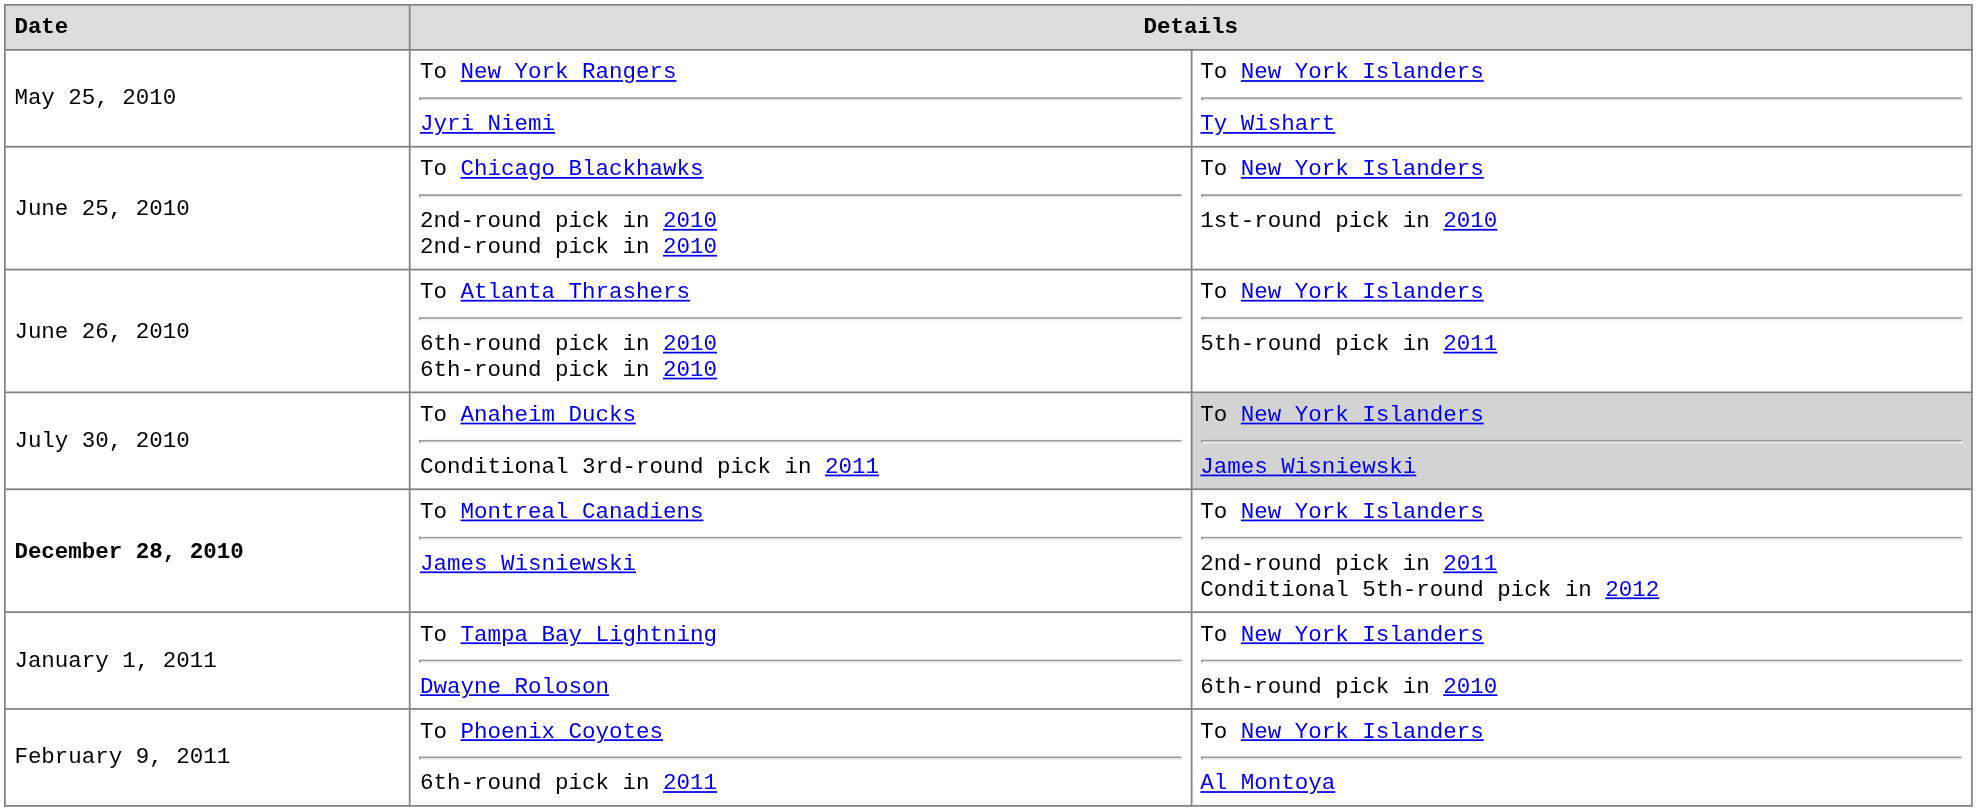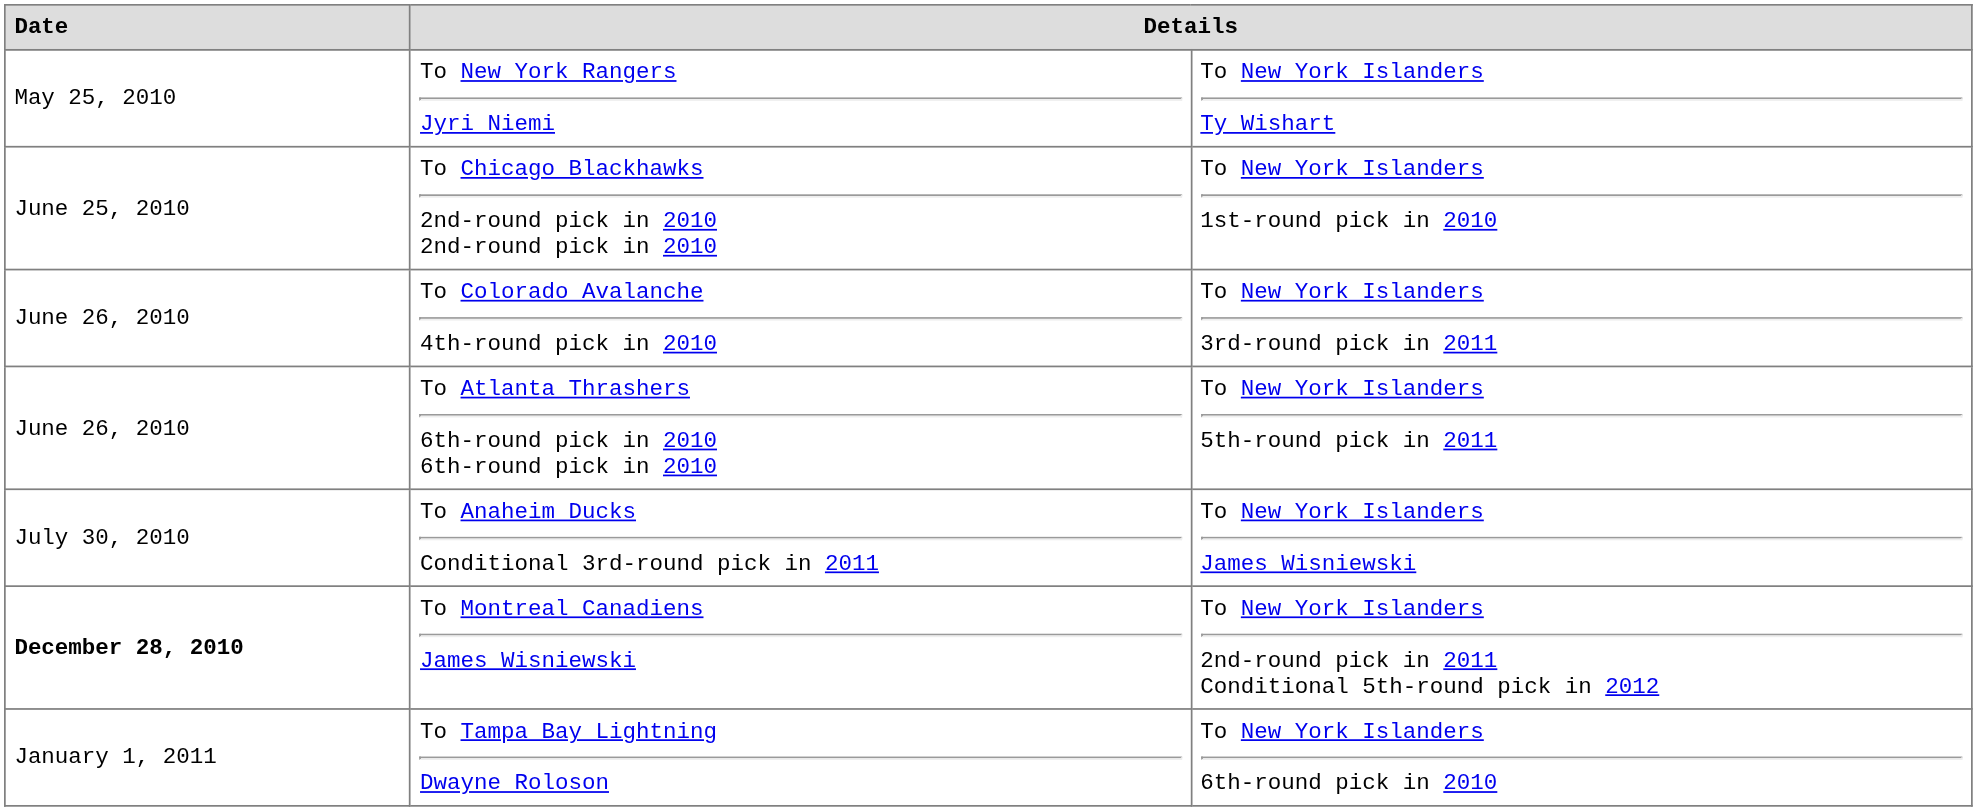 <table border="1" cellpadding="5" style="border-collapse:collapse; width:90%;">
 <tr style="background:#ddd;">
 <th style="text-align:left;">Date</th>
 <th colspan="2">Details</th>
 </tr>
 <tr>
 <td>May 25, 2010</td>
 <td valign="top">To <a href='#'>New York Rangers</a> <hr><a href='#'>Jyri Niemi</a></td>
 <td valign="top">To <a href='#'>New York Islanders</a> <hr><a href='#'>Ty Wishart</a></td>
 </tr>
 <tr>
 <td>June 25, 2010</td>
 <td valign="top">To <a href='#'>Chicago Blackhawks</a> <hr>2nd-round pick in <a href='#'>2010</a><br>2nd-round pick in <a href='#'>2010</a></td>
 <td valign="top">To <a href='#'>New York Islanders</a> <hr>1st-round pick in <a href='#'>2010</a></td>
 </tr>
 <tr>
 <td>June 26, 2010</td>
+<td valign="top">To <a href='#'>Colorado Avalanche</a> <hr>4th-round pick in <a href='#'>2010</a></td>
+<td valign="top">To <a href='#'>New York Islanders</a> <hr>3rd-round pick in <a href='#'>2011</a></td>
+</tr>
+<tr>
+<td>June 26, 2010</td>
 <td valign="top">To <a href='#'>Atlanta Thrashers</a> <hr>6th-round pick in <a href='#'>2010</a><br>6th-round pick in <a href='#'>2010</a></td>
 <td valign="top">To <a href='#'>New York Islanders</a> <hr>5th-round pick in <a href='#'>2011</a></td>
 </tr>
 <tr>
 <td>July 30, 2010</td>
 <td valign="top">To <a href='#'>Anaheim Ducks</a> <hr>Conditional 3rd-round pick in <a href='#'>2011</a></td>
-<td valign="top" style="background: lightgrey;">To <a href='#'>New York Islanders</a> <hr><a href='#'>James Wisniewski</a></td>
+<td valign="top">To <a href='#'>New York Islanders</a> <hr><a href='#'>James Wisniewski</a></td>
 </tr>
 <tr>
 <td><strong>December 28, 2010</strong></td>
 <td valign="top">To <a href='#'>Montreal Canadiens</a> <hr><a href='#'>James Wisniewski</a></td>
 <td valign="top">To <a href='#'>New York Islanders</a> <hr>2nd-round pick in <a href='#'>2011</a><br>Conditional 5th-round pick in <a href='#'>2012</a></td>
 </tr>
 <tr>
 <td>January 1, 2011</td>
 <td valign="top">To <a href='#'>Tampa Bay Lightning</a> <hr><a href='#'>Dwayne Roloson</a></td>
 <td valign="top">To <a href='#'>New York Islanders</a> <hr>6th-round pick in <a href='#'>2010</a></td>
 </tr>
-<tr>
-<td>February 9, 2011</td>
-<td valign="top">To <a href='#'>Phoenix Coyotes</a> <hr>6th-round pick in <a href='#'>2011</a></td>
-<td valign="top">To <a href='#'>New York Islanders</a> <hr><a href='#'>Al Montoya</a></td>
-</tr>
 </table>
